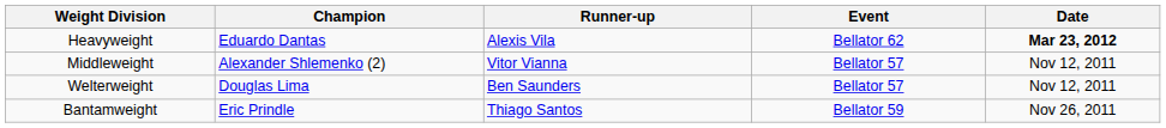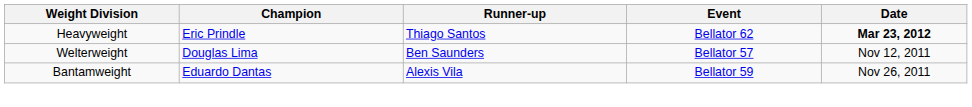 <table class="wikitable" width="99%" style="text-align:center;">
 <tr>
 <th width="18%">Weight Division</th>
 <th width="23%">Champion</th>
 <th width="23%">Runner-up</th>
 <th width="20%">Event</th>
 <th width="15%">Date</th>
 </tr>
 <tr>
 <td>Heavyweight</td>
-<td align=left> <a href='#'>Eduardo Dantas</a></td>
-<td align=left> <a href='#'>Alexis Vila</a></td>
+<td align=left> <a href='#'>Eric Prindle</a></td>
+<td align=left> <a href='#'>Thiago Santos</a></td>
 <td><a href='#'>Bellator 62</a></td>
 <td><strong>Mar 23, 2012</strong></td>
-</tr>
-<tr>
-<td>Middleweight</td>
-<td align=left> <a href='#'>Alexander Shlemenko</a> (2)</td>
-<td align=left> <a href='#'>Vitor Vianna</a></td>
-<td><a href='#'>Bellator 57</a></td>
-<td>Nov 12, 2011</td>
 </tr>
 <tr>
 <td>Welterweight</td>
 <td align=left> <a href='#'>Douglas Lima</a></td>
 <td align=left> <a href='#'>Ben Saunders</a></td>
 <td><a href='#'>Bellator 57</a></td>
 <td>Nov 12, 2011</td>
 </tr>
 <tr>
 <td>Bantamweight</td>
-<td align=left> <a href='#'>Eric Prindle</a></td>
-<td align=left> <a href='#'>Thiago Santos</a></td>
+<td align=left> <a href='#'>Eduardo Dantas</a></td>
+<td align=left> <a href='#'>Alexis Vila</a></td>
 <td><a href='#'>Bellator 59</a></td>
 <td>Nov 26, 2011</td>
 </tr>
 </table>
